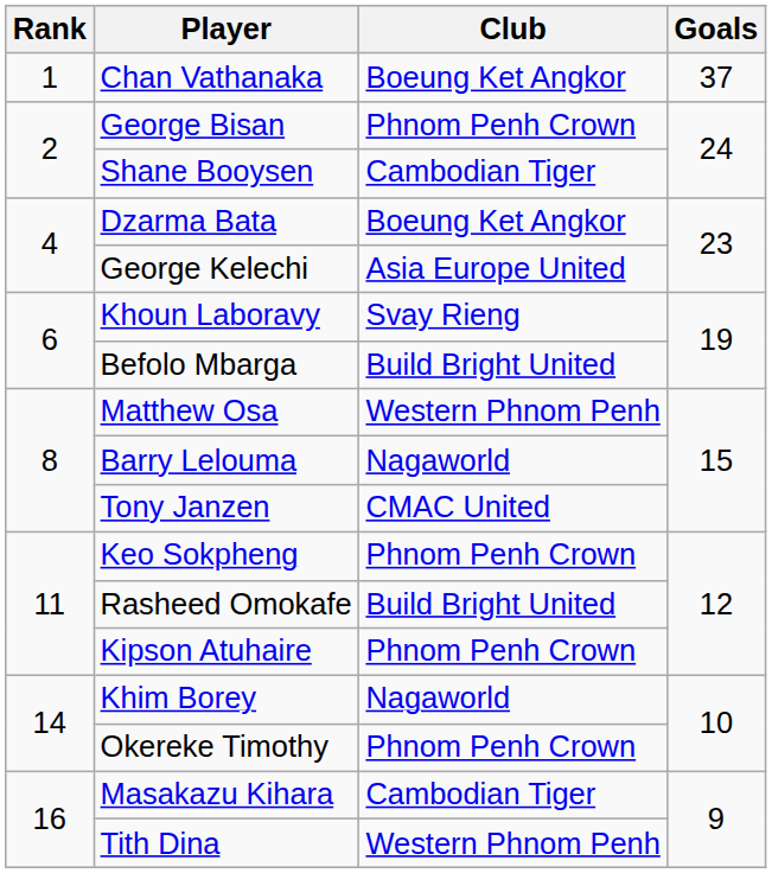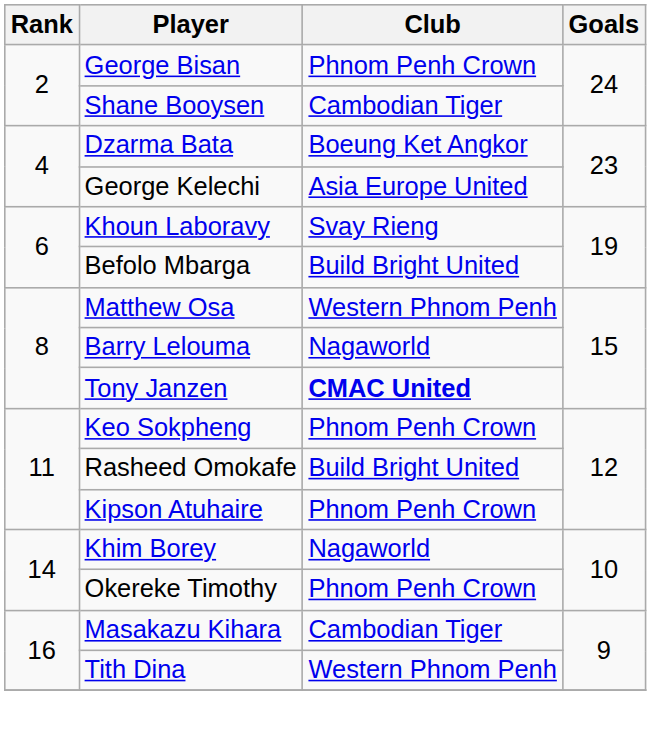 <table class="wikitable" style="text-align:center">
 <tr>
 <th>Rank</th>
 <th>Player</th>
 <th>Club</th>
 <th>Goals</th>
-</tr>
-<tr>
-<td>1</td>
-<td align="left"> <a href='#'>Chan Vathanaka</a></td>
-<td align="left"><a href='#'>Boeung Ket Angkor</a></td>
-<td>37</td>
 </tr>
 <tr>
 <td rowspan="2">2</td>
 <td align="left"> <a href='#'>George Bisan</a></td>
 <td align="left"><a href='#'>Phnom Penh Crown</a></td>
 <td rowspan="2">24</td>
 </tr>
 <tr>
 <td align="left"> <a href='#'>Shane Booysen</a></td>
 <td align="left"><a href='#'>Cambodian Tiger</a></td>
 </tr>
 <tr>
 <td rowspan="2">4</td>
 <td align="left"> <a href='#'>Dzarma Bata</a></td>
 <td align="left"><a href='#'>Boeung Ket Angkor</a></td>
 <td rowspan="2">23</td>
 </tr>
 <tr>
 <td align="left"> George Kelechi</td>
 <td align="left"><a href='#'>Asia Europe United</a></td>
 </tr>
 <tr>
 <td rowspan="2">6</td>
 <td align="left"> <a href='#'>Khoun Laboravy</a></td>
 <td align="left"><a href='#'>Svay Rieng</a></td>
 <td rowspan="2">19</td>
 </tr>
 <tr>
 <td align="left"> Befolo Mbarga</td>
 <td align="left"><a href='#'>Build Bright United</a></td>
 </tr>
 <tr>
 <td rowspan="3">8</td>
 <td align="left"> <a href='#'>Matthew Osa</a></td>
 <td align="left"><a href='#'>Western Phnom Penh</a></td>
 <td rowspan="3">15</td>
 </tr>
 <tr>
 <td align="left"> <a href='#'>Barry Lelouma</a></td>
 <td align="left"><a href='#'>Nagaworld</a></td>
 </tr>
 <tr>
 <td align="left"> <a href='#'>Tony Janzen</a></td>
-<td align="left"><a href='#'>CMAC United</a></td>
+<td align="left"><strong><a href='#'>CMAC United</a></strong></td>
 </tr>
 <tr>
 <td rowspan="3">11</td>
 <td align="left"> <a href='#'>Keo Sokpheng</a></td>
 <td align="left"><a href='#'>Phnom Penh Crown</a></td>
 <td rowspan="3">12</td>
 </tr>
 <tr>
 <td align="left"> Rasheed Omokafe</td>
 <td align="left"><a href='#'>Build Bright United</a></td>
 </tr>
 <tr>
 <td align="left"> <a href='#'>Kipson Atuhaire</a></td>
 <td align="left"><a href='#'>Phnom Penh Crown</a></td>
 </tr>
 <tr>
 <td rowspan="2">14</td>
 <td align="left"> <a href='#'>Khim Borey</a></td>
 <td align="left"><a href='#'>Nagaworld</a></td>
 <td rowspan="2">10</td>
 </tr>
 <tr>
 <td align="left"> Okereke Timothy</td>
 <td align="left"><a href='#'>Phnom Penh Crown</a></td>
 </tr>
 <tr>
 <td rowspan="2">16</td>
 <td align="left"> <a href='#'>Masakazu Kihara</a></td>
 <td align="left"><a href='#'>Cambodian Tiger</a></td>
 <td rowspan="2">9</td>
 </tr>
 <tr>
 <td align="left"> <a href='#'>Tith Dina</a></td>
 <td align="left"><a href='#'>Western Phnom Penh</a></td>
 </tr>
 <tr>
 </tr>
 </table>
